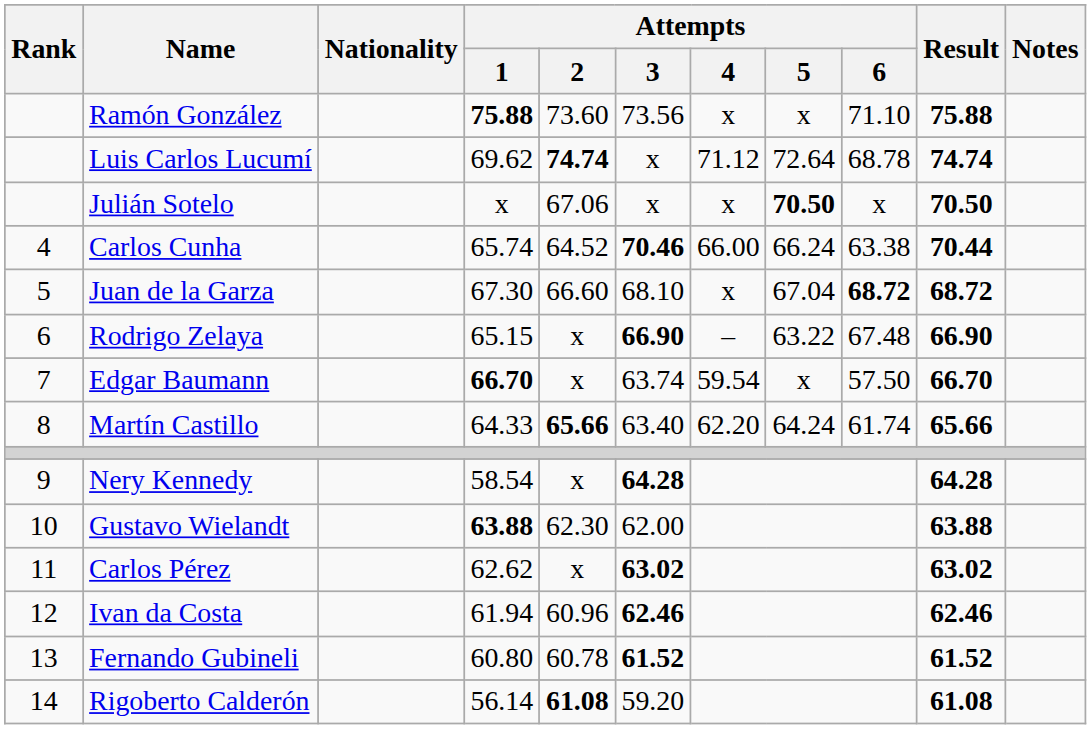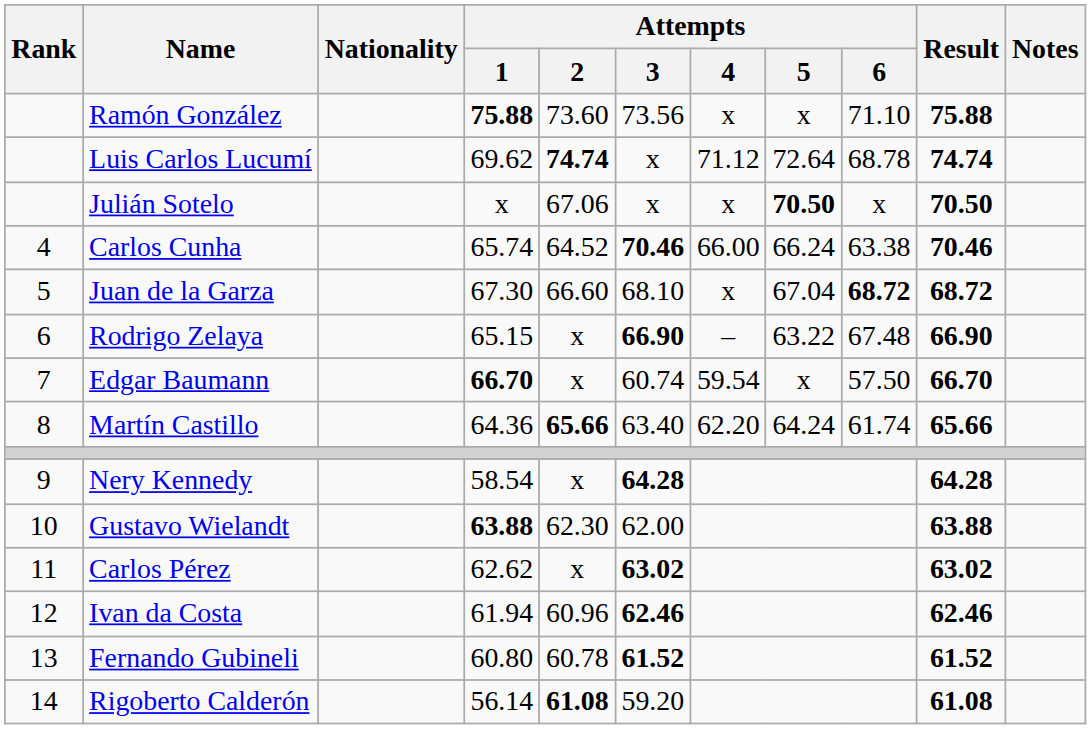 <table class="wikitable sortable" style="text-align:center">
 <tr>
 <th rowspan=2>Rank</th>
 <th rowspan=2>Name</th>
 <th rowspan=2>Nationality</th>
 <th colspan=6>Attempts</th>
 <th rowspan=2>Result</th>
 <th rowspan=2>Notes</th>
 </tr>
 <tr>
 <th>1</th>
 <th>2</th>
 <th>3</th>
 <th>4</th>
 <th>5</th>
 <th>6</th>
 </tr>
 <tr>
 <td align=center></td>
 <td align=left><a href='#'>Ramón González</a></td>
 <td align=left></td>
 <td><strong>75.88</strong></td>
 <td>73.60</td>
 <td>73.56</td>
 <td>x</td>
 <td>x</td>
 <td>71.10</td>
 <td><strong>75.88</strong></td>
 <td></td>
 </tr>
 <tr>
 <td align=center></td>
 <td align=left><a href='#'>Luis Carlos Lucumí</a></td>
 <td align=left></td>
 <td>69.62</td>
 <td><strong>74.74</strong></td>
 <td>x</td>
 <td>71.12</td>
 <td>72.64</td>
 <td>68.78</td>
 <td><strong>74.74</strong></td>
 <td></td>
 </tr>
 <tr>
 <td align=center></td>
 <td align=left><a href='#'>Julián Sotelo</a></td>
 <td align=left></td>
 <td>x</td>
 <td>67.06</td>
 <td>x</td>
 <td>x</td>
 <td><strong>70.50</strong></td>
 <td>x</td>
 <td><strong>70.50</strong></td>
 <td></td>
 </tr>
 <tr>
 <td align=center>4</td>
 <td align=left><a href='#'>Carlos Cunha</a></td>
 <td align=left></td>
 <td>65.74</td>
 <td>64.52</td>
 <td><strong>70.46</strong></td>
 <td>66.00</td>
 <td>66.24</td>
 <td>63.38</td>
-<td><strong>70.44</strong></td>
+<td><strong>70.46</strong></td>
 <td></td>
 </tr>
 <tr>
 <td align=center>5</td>
 <td align=left><a href='#'>Juan de la Garza</a></td>
 <td align=left></td>
 <td>67.30</td>
 <td>66.60</td>
 <td>68.10</td>
 <td>x</td>
 <td>67.04</td>
 <td><strong>68.72</strong></td>
 <td><strong>68.72</strong></td>
 <td></td>
 </tr>
 <tr>
 <td align=center>6</td>
 <td align=left><a href='#'>Rodrigo Zelaya</a></td>
 <td align=left></td>
 <td>65.15</td>
 <td>x</td>
 <td><strong>66.90</strong></td>
 <td>–</td>
 <td>63.22</td>
 <td>67.48</td>
 <td><strong>66.90</strong></td>
 <td></td>
 </tr>
 <tr>
 <td align=center>7</td>
 <td align=left><a href='#'>Edgar Baumann</a></td>
 <td align=left></td>
 <td><strong>66.70</strong></td>
 <td>x</td>
-<td>63.74</td>
+<td>60.74</td>
 <td>59.54</td>
 <td>x</td>
 <td>57.50</td>
 <td><strong>66.70</strong></td>
 <td></td>
 </tr>
 <tr>
 <td align=center>8</td>
 <td align=left><a href='#'>Martín Castillo</a></td>
 <td align=left></td>
-<td>64.33</td>
+<td>64.36</td>
 <td><strong>65.66</strong></td>
 <td>63.40</td>
 <td>62.20</td>
 <td>64.24</td>
 <td>61.74</td>
 <td><strong>65.66</strong></td>
 <td></td>
 </tr>
 <tr>
 <td colspan=11 bgcolor=lightgray></td>
 </tr>
 <tr>
 <td align=center>9</td>
 <td align=left><a href='#'>Nery Kennedy</a></td>
 <td align=left></td>
 <td>58.54</td>
 <td>x</td>
 <td><strong>64.28</strong></td>
 <td colspan=3></td>
 <td><strong>64.28</strong></td>
 <td></td>
 </tr>
 <tr>
 <td align=center>10</td>
 <td align=left><a href='#'>Gustavo Wielandt</a></td>
 <td align=left></td>
 <td><strong>63.88</strong></td>
 <td>62.30</td>
 <td>62.00</td>
 <td colspan=3></td>
 <td><strong>63.88</strong></td>
 <td></td>
 </tr>
 <tr>
 <td align=center>11</td>
 <td align=left><a href='#'>Carlos Pérez</a></td>
 <td align=left></td>
 <td>62.62</td>
 <td>x</td>
 <td><strong>63.02</strong></td>
 <td colspan=3></td>
 <td><strong>63.02</strong></td>
 <td></td>
 </tr>
 <tr>
 <td align=center>12</td>
 <td align=left><a href='#'>Ivan da Costa</a></td>
 <td align=left></td>
 <td>61.94</td>
 <td>60.96</td>
 <td><strong>62.46</strong></td>
 <td colspan=3></td>
 <td><strong>62.46</strong></td>
 <td></td>
 </tr>
 <tr>
 <td align=center>13</td>
 <td align=left><a href='#'>Fernando Gubineli</a></td>
 <td align=left></td>
 <td>60.80</td>
 <td>60.78</td>
 <td><strong>61.52</strong></td>
 <td colspan=3></td>
 <td><strong>61.52</strong></td>
 <td></td>
 </tr>
 <tr>
 <td align=center>14</td>
 <td align=left><a href='#'>Rigoberto Calderón</a></td>
 <td align=left></td>
 <td>56.14</td>
 <td><strong>61.08</strong></td>
 <td>59.20</td>
 <td colspan=3></td>
 <td><strong>61.08</strong></td>
 <td></td>
 </tr>
 </table>
